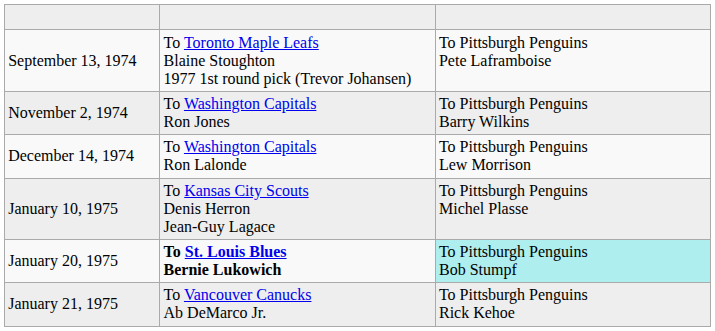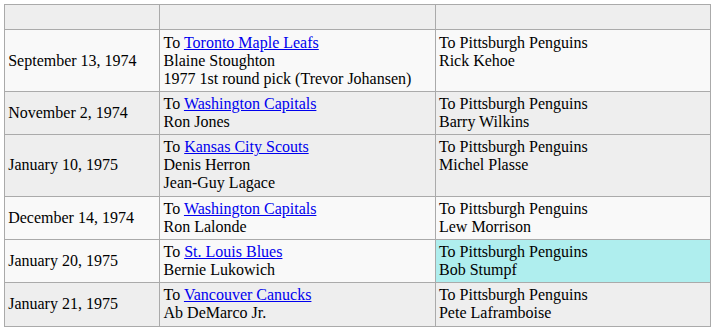 <table class="wikitable" style="border:1px solid #999999; width:80%;">
 <tr bgcolor="eeeeee">
 <td style="width:22%;"></td>
 <td style="width:39%;" valign="top"><br></td>
 <td style="width:39%;" valign="top"><br></td>
 </tr>
 <tr>
 <td style="width:22%;">September 13, 1974</td>
 <td style="width:39%;" valign="top">To <a href='#'>Toronto Maple Leafs</a><br>Blaine Stoughton<br>1977 1st round pick (Trevor Johansen)</td>
-<td style="width:39%;" valign="top">To Pittsburgh Penguins<br>Pete Laframboise</td>
+<td style="width:39%;" valign="top">To Pittsburgh Penguins<br>Rick Kehoe</td>
 </tr>
 <tr bgcolor="eeeeee">
 <td style="width:22%;">November 2, 1974</td>
 <td style="width:39%;" valign="top">To <a href='#'>Washington Capitals</a><br>Ron Jones</td>
 <td style="width:39%;" valign="top">To Pittsburgh Penguins<br>Barry Wilkins</td>
-</tr>
-<tr>
-<td style="width:22%;">December 14, 1974</td>
-<td style="width:39%;" valign="top">To <a href='#'>Washington Capitals</a><br>Ron Lalonde</td>
-<td style="width:39%;" valign="top">To Pittsburgh Penguins<br>Lew Morrison</td>
 </tr>
 <tr bgcolor="eeeeee">
 <td style="width:22%;">January 10, 1975</td>
 <td style="width:39%;" valign="top">To <a href='#'>Kansas City Scouts</a><br>Denis Herron<br>Jean-Guy Lagace</td>
 <td style="width:39%;" valign="top">To Pittsburgh Penguins<br>Michel Plasse</td>
 </tr>
 <tr>
+<td style="width:22%;">December 14, 1974</td>
+<td style="width:39%;" valign="top">To <a href='#'>Washington Capitals</a><br>Ron Lalonde</td>
+<td style="width:39%;" valign="top">To Pittsburgh Penguins<br>Lew Morrison</td>
+</tr>
+<tr>
 <td style="width:22%;">January 20, 1975</td>
-<td style="width:39%;" valign="top"><strong>To <a href='#'>St. Louis Blues</a><br>Bernie Lukowich</strong></td>
+<td style="width:39%;" valign="top">To <a href='#'>St. Louis Blues</a><br>Bernie Lukowich</td>
 <td style="background: paleturquoise; width:39%;" valign="top">To Pittsburgh Penguins<br>Bob Stumpf</td>
 </tr>
 <tr bgcolor="eeeeee">
 <td style="width:22%;">January 21, 1975</td>
 <td style="width:39%;" valign="top">To <a href='#'>Vancouver Canucks</a><br>Ab DeMarco Jr.</td>
-<td style="width:39%;" valign="top">To Pittsburgh Penguins<br>Rick Kehoe</td>
+<td style="width:39%;" valign="top">To Pittsburgh Penguins<br>Pete Laframboise</td>
 </tr>
 </table>
